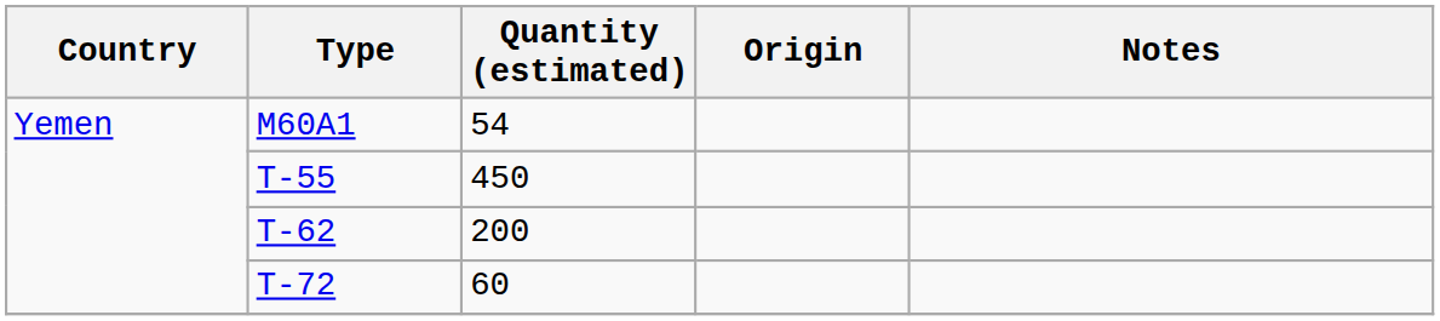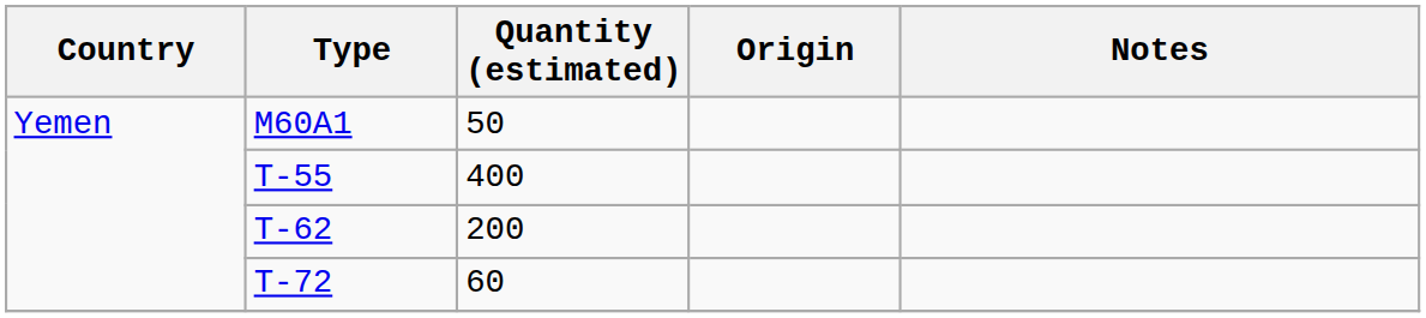 <table class="wikitable" Width="90%">
 <tr>
 <th width="17%">Country</th>
 <th width="15%">Type</th>
 <th width="10%">Quantity (estimated)</th>
 <th width="15%">Origin</th>
 <th>Notes</th>
 </tr>
 <tr>
 <td rowspan="4" valign="top"><a href='#'>Yemen</a></td>
 <td><a href='#'>M60A1</a></td>
-<td>54</td>
+<td>50</td>
 <td></td>
 <td></td>
 </tr>
 <tr>
 <td><a href='#'>T-55</a></td>
-<td>450</td>
+<td>400</td>
 <td></td>
 <td></td>
 </tr>
 <tr>
 <td><a href='#'>T-62</a></td>
 <td>200</td>
 <td></td>
 <td></td>
 </tr>
 <tr>
 <td><a href='#'>T-72</a></td>
 <td>60</td>
 <td></td>
 <td></td>
 </tr>
 <tr>
 </tr>
 </table>
